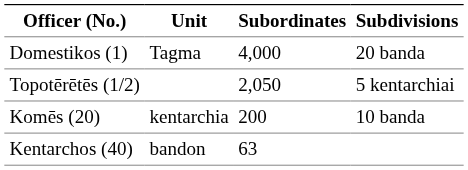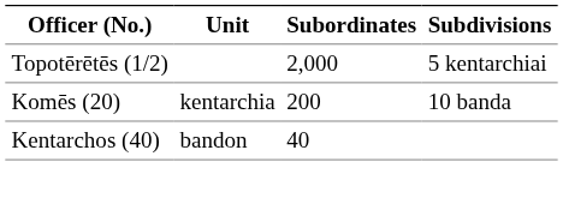 <table border=1 cellpadding=4 cellspacing=0 align=center style="border-collapse:collapse; border:0 none; vertical-align:top;" frame=void rules=rows>
 <tr valign=bottom style="border-bottom:1px double #999;">
 <th align=center>Officer (No.)</th>
 <th align=center>Unit</th>
 <th align=center>Subordinates</th>
 <th align=center>Subdivisions</th>
 </tr>
 <tr valign=top style="border-bottom:1px solid #999;">
-<td>Domestikos (1)</td>
-<td>Tagma</td>
-<td>4,000</td>
-<td>20 banda</td>
-</tr>
-<tr valign=top style="border-bottom:1px solid #999;">
 <td>Topotērētēs (1/2)</td>
 <td></td>
-<td>2,050</td>
+<td>2,000</td>
 <td>5 kentarchiai</td>
 </tr>
 <tr valign=top style="border-bottom:1px solid #999;">
 <td>Komēs (20)</td>
 <td>kentarchia</td>
 <td>200</td>
 <td>10 banda</td>
 </tr>
 <tr valign=top style="border-bottom:1px solid #999;">
 <td>Kentarchos (40)</td>
 <td>bandon</td>
-<td>63</td>
+<td>40</td>
 <td></td>
 </tr>
 </table>
